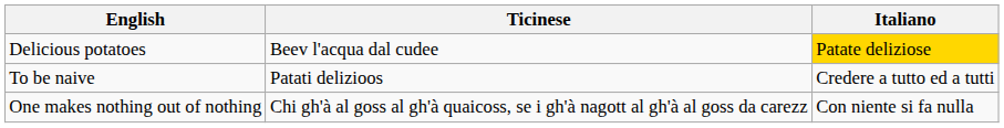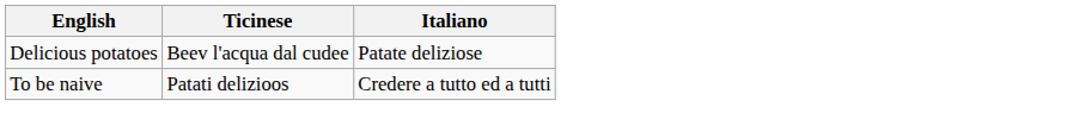 <table class="wikitable">
 <tr>
 <th>English</th>
 <th>Ticinese</th>
 <th>Italiano</th>
 </tr>
 <tr>
 <td>Delicious potatoes</td>
 <td>Beev l'acqua dal cudee</td>
-<td style="background: gold;">Patate deliziose</td>
+<td>Patate deliziose</td>
 </tr>
 <tr>
 <td>To be naive</td>
 <td>Patati delizioos</td>
 <td>Credere a tutto ed a tutti</td>
 </tr>
-<tr>
-<td>One makes nothing out of nothing</td>
-<td>Chi gh'à al goss al gh'à quaicoss, se i gh'à nagott al gh'à al goss da carezz</td>
-<td>Con niente si fa nulla</td>
-</tr>
 </table>
